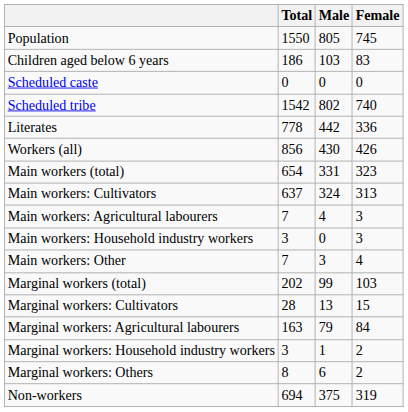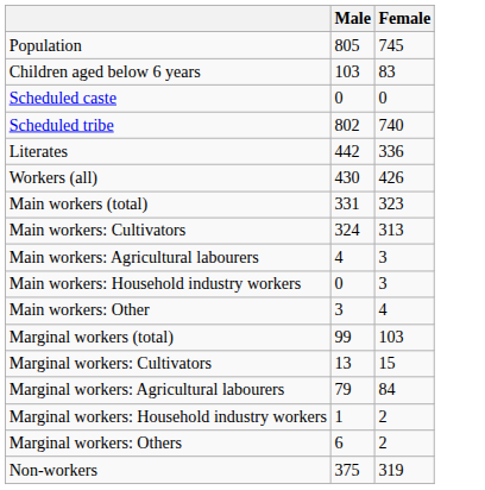 <table class="wikitable sortable">
 <tr>
 <th></th>
-<th>Total</th>
 <th>Male</th>
 <th>Female</th>
 </tr>
 <tr>
 <td>Population</td>
-<td>1550</td>
 <td>805</td>
 <td>745</td>
 </tr>
 <tr>
 <td>Children aged below 6 years</td>
-<td>186</td>
 <td>103</td>
 <td>83</td>
 </tr>
 <tr>
 <td><a href='#'>Scheduled caste</a></td>
 <td>0</td>
 <td>0</td>
-<td>0</td>
 </tr>
 <tr>
 <td><a href='#'>Scheduled tribe</a></td>
-<td>1542</td>
 <td>802</td>
 <td>740</td>
 </tr>
 <tr>
 <td>Literates</td>
-<td>778</td>
 <td>442</td>
 <td>336</td>
 </tr>
 <tr>
 <td>Workers (all)</td>
-<td>856</td>
 <td>430</td>
 <td>426</td>
 </tr>
 <tr>
 <td>Main workers (total)</td>
-<td>654</td>
 <td>331</td>
 <td>323</td>
 </tr>
 <tr>
 <td>Main workers: Cultivators</td>
-<td>637</td>
 <td>324</td>
 <td>313</td>
 </tr>
 <tr>
 <td>Main workers: Agricultural labourers</td>
-<td>7</td>
 <td>4</td>
 <td>3</td>
 </tr>
 <tr>
 <td>Main workers: Household industry workers</td>
-<td>3</td>
 <td>0</td>
 <td>3</td>
 </tr>
 <tr>
 <td>Main workers: Other</td>
-<td>7</td>
 <td>3</td>
 <td>4</td>
 </tr>
 <tr>
 <td>Marginal workers (total)</td>
-<td>202</td>
 <td>99</td>
 <td>103</td>
 </tr>
 <tr>
 <td>Marginal workers: Cultivators</td>
-<td>28</td>
 <td>13</td>
 <td>15</td>
 </tr>
 <tr>
 <td>Marginal workers: Agricultural labourers</td>
-<td>163</td>
 <td>79</td>
 <td>84</td>
 </tr>
 <tr>
 <td>Marginal workers: Household industry workers</td>
-<td>3</td>
 <td>1</td>
 <td>2</td>
 </tr>
 <tr>
 <td>Marginal workers: Others</td>
-<td>8</td>
 <td>6</td>
 <td>2</td>
 </tr>
 <tr>
 <td>Non-workers</td>
-<td>694</td>
 <td>375</td>
 <td>319</td>
 </tr>
 </table>
